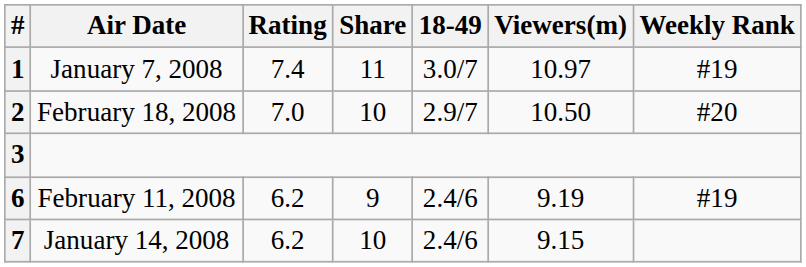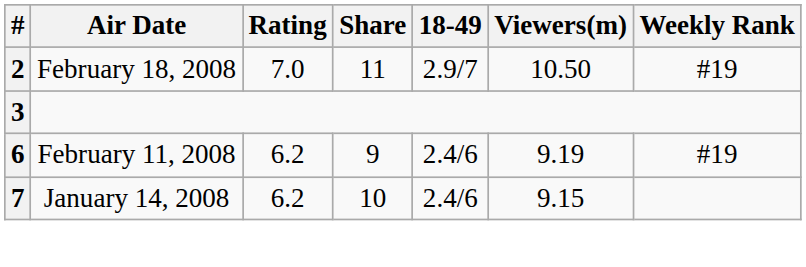 <table class="wikitable" style="text-align: center">
 <tr>
 <th>#</th>
 <th>Air Date</th>
 <th>Rating</th>
 <th>Share</th>
 <th>18-49</th>
 <th>Viewers(m)</th>
 <th>Weekly Rank</th>
 </tr>
 <tr>
-<th>1</th>
-<td style="text-align:center">January 7, 2008</td>
-<td style="text-align:center">7.4</td>
-<td style="text-align:center">11</td>
-<td style="text-align:center">3.0/7</td>
-<td style="text-align:center">10.97</td>
-<td style="text-align:center">#19</td>
-</tr>
-<tr>
 <th>2</th>
 <td style="text-align:center">February 18, 2008</td>
 <td style="text-align:center">7.0</td>
-<td style="text-align:center">10</td>
+<td style="text-align:center">11</td>
 <td style="text-align:center">2.9/7</td>
 <td style="text-align:center">10.50</td>
-<td style="text-align:center">#20</td>
+<td style="text-align:center">#19</td>
 </tr>
 <tr>
 <th>3</th>
 </tr>
 <tr>
 <th>6</th>
 <td style="text-align:center">February 11, 2008</td>
 <td style="text-align:center">6.2</td>
 <td style="text-align:center">9</td>
 <td style="text-align:center">2.4/6</td>
 <td style="text-align:center">9.19</td>
 <td style="text-align:center">#19</td>
 </tr>
 <tr>
 <th>7</th>
 <td style="text-align:center">January 14, 2008</td>
 <td style="text-align:center">6.2</td>
 <td style="text-align:center">10</td>
 <td style="text-align:center">2.4/6</td>
 <td style="text-align:center">9.15</td>
 <td style="text-align:center"></td>
 </tr>
 </table>
